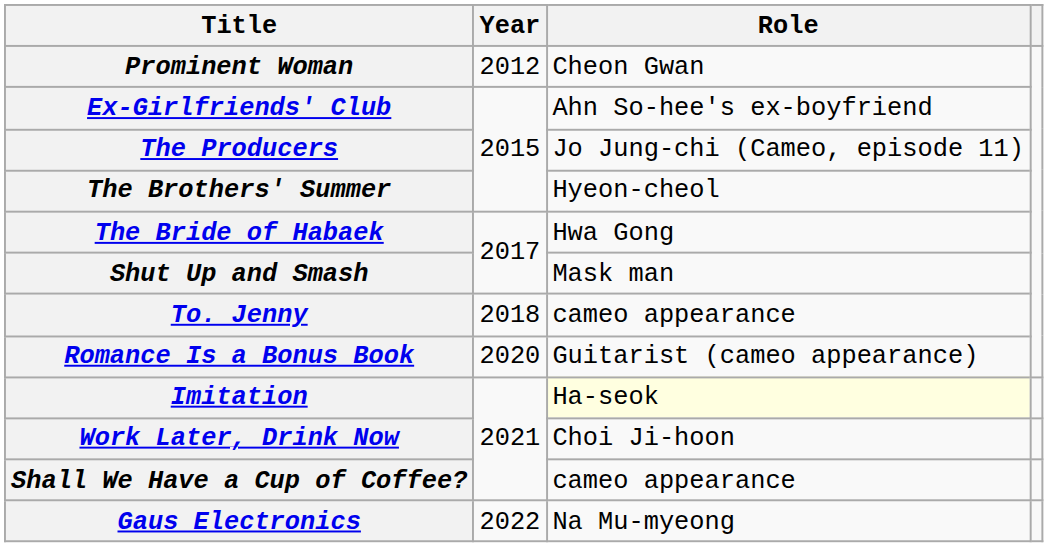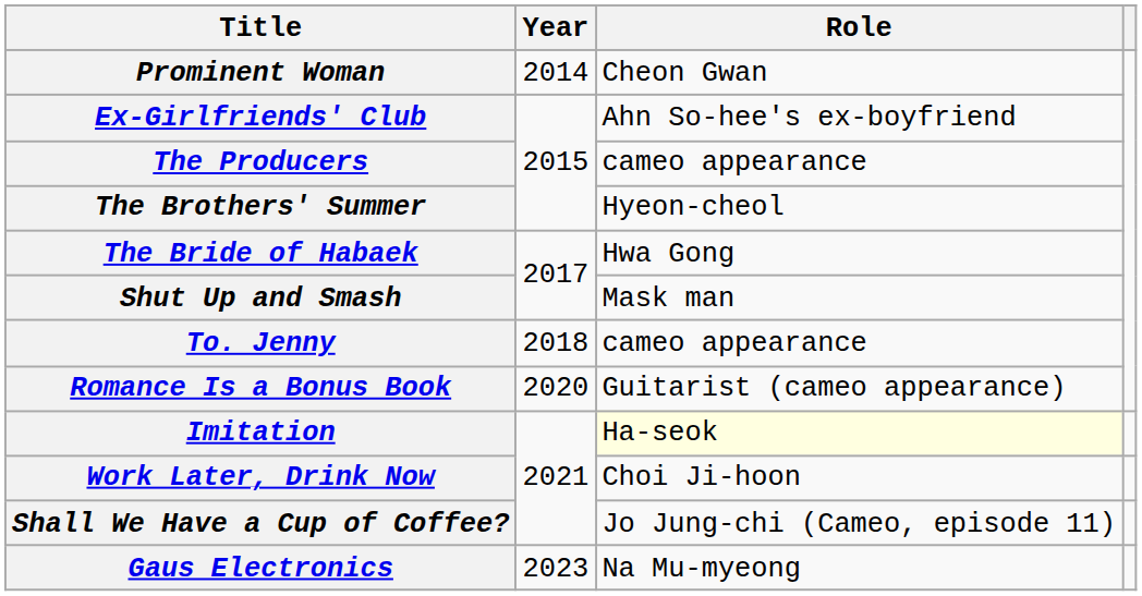 <table class="wikitable plainrowheaders">
 <tr>
 <th scope="col">Title</th>
 <th scope="col">Year</th>
 <th scope="col">Role</th>
 <th scope="col"></th>
 </tr>
 <tr>
 <th scope="row"><em>Prominent Woman</em></th>
-<td>2012</td>
+<td>2014</td>
 <td>Cheon Gwan</td>
 <td rowspan="8"></td>
 </tr>
 <tr>
 <th scope="row"><em><a href='#'>Ex-Girlfriends' Club</a></em></th>
 <td rowspan="3">2015</td>
 <td>Ahn So-hee's ex-boyfriend</td>
 </tr>
 <tr>
 <th scope="row"><em><a href='#'>The Producers</a></em></th>
-<td>Jo Jung-chi (Cameo, episode 11)</td>
+<td>cameo appearance</td>
 </tr>
 <tr>
 <th scope="row"><em>The Brothers' Summer</em></th>
 <td>Hyeon-cheol</td>
 </tr>
 <tr>
 <th scope="row"><em><a href='#'>The Bride of Habaek</a></em></th>
 <td rowspan="2">2017</td>
 <td>Hwa Gong</td>
 </tr>
 <tr>
 <th scope="row"><em>Shut Up and Smash</em></th>
 <td>Mask man</td>
 </tr>
 <tr>
 <th scope="row"><em><a href='#'>To. Jenny</a></em></th>
 <td>2018</td>
 <td>cameo appearance</td>
 </tr>
 <tr>
 <th scope="row"><em><a href='#'>Romance Is a Bonus Book</a></em></th>
 <td>2020</td>
 <td>Guitarist (cameo appearance)</td>
 </tr>
 <tr>
 <th scope="row"><em><a href='#'>Imitation</a></em></th>
 <td rowspan=3>2021</td>
 <td style="background: lightyellow;">Ha-seok</td>
 <td></td>
 </tr>
 <tr>
 <th scope="row"><em><a href='#'>Work Later, Drink Now</a></em></th>
 <td>Choi Ji-hoon</td>
 <td></td>
 </tr>
 <tr>
 <th scope="row"><em>Shall We Have a Cup of Coffee?</em></th>
-<td>cameo appearance</td>
+<td>Jo Jung-chi (Cameo, episode 11)</td>
 <td></td>
 </tr>
 <tr>
 <th scope="row"><em><a href='#'>Gaus Electronics</a></em></th>
-<td>2022</td>
+<td>2023</td>
 <td>Na Mu-myeong</td>
 <td></td>
 </tr>
 </table>
